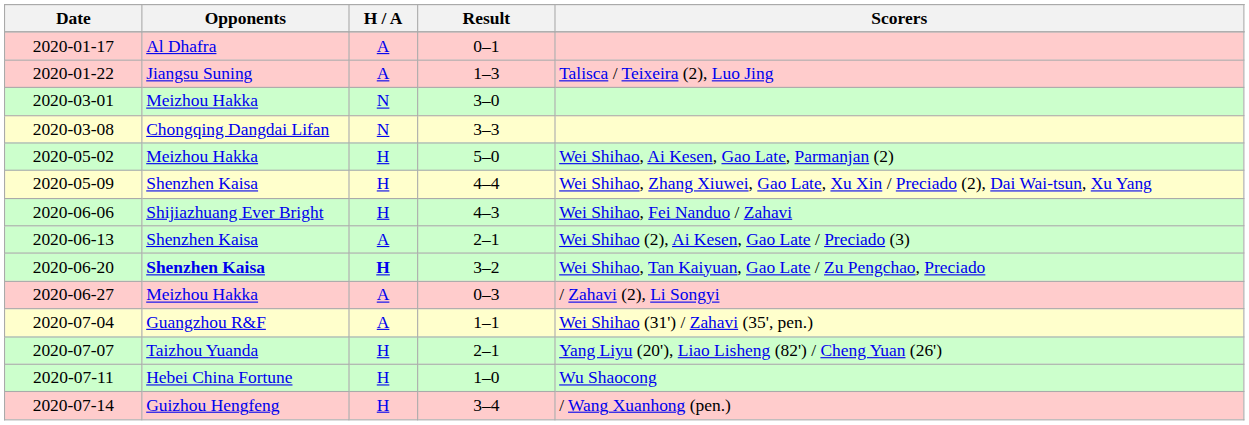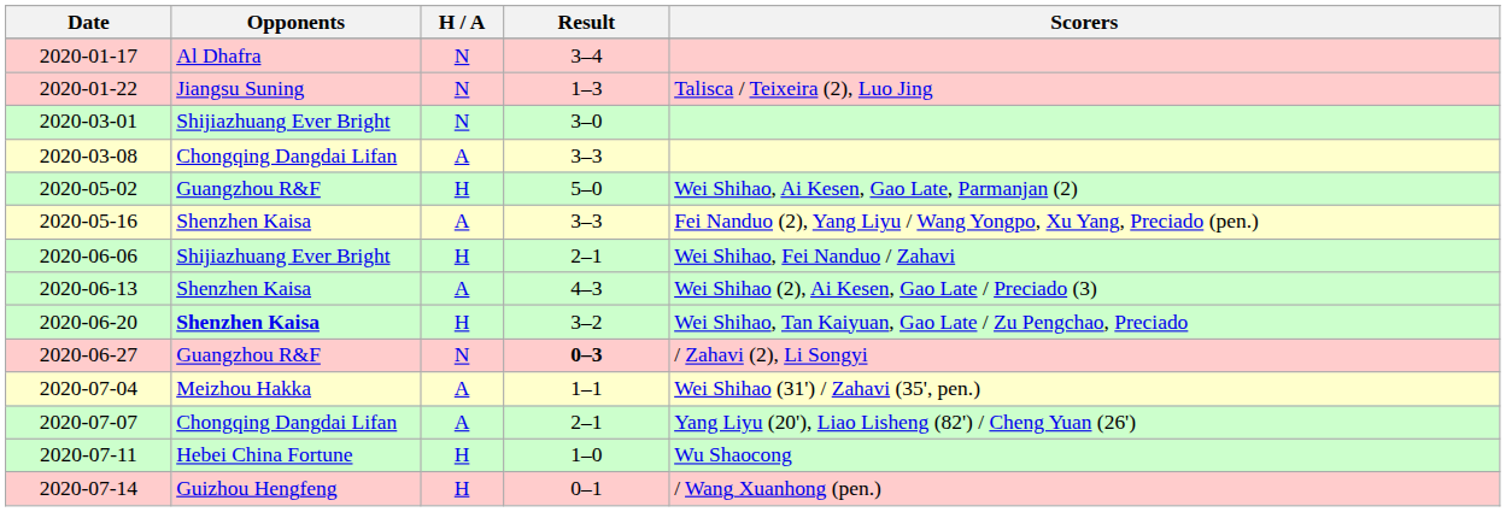 <table class="wikitable" style="width:90%; text-align:center">
 <tr style="background:#f0f6ff;">
 </tr>
 <tr>
 <th width=10%>Date</th>
 <th width=15%>Opponents</th>
 <th width=5%>H / A</th>
 <th width=10%>Result</th>
 <th width=50%>Scorers</th>
 </tr>
 <tr style="background:#f0f6ff;">
 </tr>
 <tr bgcolor="#ffcccc">
 <td>2020-01-17</td>
 <td align=left> <a href='#'>Al Dhafra</a></td>
-<td><a href='#'>A</a></td>
-<td>0–1</td>
+<td><a href='#'>N</a></td>
+<td>3–4</td>
 <td align=left></td>
 </tr>
 <tr bgcolor="#ffcccc">
 <td>2020-01-22</td>
 <td align=left> <a href='#'>Jiangsu Suning</a></td>
-<td><a href='#'>A</a></td>
+<td><a href='#'>N</a></td>
 <td>1–3</td>
 <td align=left><a href='#'>Talisca</a> / <a href='#'>Teixeira</a> (2), <a href='#'>Luo Jing</a></td>
 </tr>
 <tr bgcolor="#ccffcc">
 <td>2020-03-01</td>
-<td align=left> <a href='#'>Meizhou Hakka</a></td>
+<td align=left> <a href='#'>Shijiazhuang Ever Bright</a></td>
 <td><a href='#'>N</a></td>
 <td>3–0</td>
 <td align=left></td>
 </tr>
 <tr bgcolor="#ffffcc">
 <td>2020-03-08</td>
 <td align=left> <a href='#'>Chongqing Dangdai Lifan</a></td>
-<td><a href='#'>N</a></td>
+<td><a href='#'>A</a></td>
 <td>3–3</td>
 <td align=left></td>
 </tr>
 <tr bgcolor="#ccffcc">
 <td>2020-05-02</td>
-<td align=left> <a href='#'>Meizhou Hakka</a></td>
+<td align=left> <a href='#'>Guangzhou R&F</a></td>
 <td><a href='#'>H</a></td>
 <td>5–0</td>
 <td align=left><a href='#'>Wei Shihao</a>, <a href='#'>Ai Kesen</a>, <a href='#'>Gao Late</a>, <a href='#'>Parmanjan</a> (2)</td>
 </tr>
 <tr bgcolor="#ffffcc">
-<td>2020-05-09</td>
+<td>2020-05-16</td>
 <td align=left> <a href='#'>Shenzhen Kaisa</a></td>
-<td><a href='#'>H</a></td>
-<td>4–4</td>
-<td align=left><a href='#'>Wei Shihao</a>, <a href='#'>Zhang Xiuwei</a>, <a href='#'>Gao Late</a>, <a href='#'>Xu Xin</a> / <a href='#'>Preciado</a> (2), <a href='#'>Dai Wai-tsun</a>, <a href='#'>Xu Yang</a></td>
+<td><a href='#'>A</a></td>
+<td>3–3</td>
+<td align=left><a href='#'>Fei Nanduo</a> (2), <a href='#'>Yang Liyu</a> / <a href='#'>Wang Yongpo</a>, <a href='#'>Xu Yang</a>, <a href='#'>Preciado</a> (pen.)</td>
 </tr>
 <tr bgcolor="#ccffcc">
 <td>2020-06-06</td>
 <td align=left> <a href='#'>Shijiazhuang Ever Bright</a></td>
 <td><a href='#'>H</a></td>
-<td>4–3</td>
+<td>2–1</td>
 <td align=left><a href='#'>Wei Shihao</a>, <a href='#'>Fei Nanduo</a> / <a href='#'>Zahavi</a></td>
 </tr>
 <tr bgcolor="#ccffcc">
 <td>2020-06-13</td>
 <td align=left> <a href='#'>Shenzhen Kaisa</a></td>
 <td><a href='#'>A</a></td>
-<td>2–1</td>
+<td>4–3</td>
 <td align=left><a href='#'>Wei Shihao</a> (2), <a href='#'>Ai Kesen</a>, <a href='#'>Gao Late</a> / <a href='#'>Preciado</a> (3)</td>
 </tr>
 <tr bgcolor="#ccffcc">
 <td>2020-06-20</td>
 <td align=left><strong> <a href='#'>Shenzhen Kaisa</a></strong></td>
-<td><strong><a href='#'>H</a></strong></td>
+<td><a href='#'>H</a></td>
 <td>3–2</td>
 <td align=left><a href='#'>Wei Shihao</a>, <a href='#'>Tan Kaiyuan</a>, <a href='#'>Gao Late</a> / <a href='#'>Zu Pengchao</a>, <a href='#'>Preciado</a></td>
 </tr>
 <tr bgcolor="#ffcccc">
 <td>2020-06-27</td>
-<td align=left> <a href='#'>Meizhou Hakka</a></td>
-<td><a href='#'>A</a></td>
-<td>0–3</td>
+<td align=left> <a href='#'>Guangzhou R&F</a></td>
+<td><a href='#'>N</a></td>
+<td><strong>0–3</strong></td>
 <td align=left>/ <a href='#'>Zahavi</a> (2), <a href='#'>Li Songyi</a></td>
 </tr>
 <tr bgcolor="#ffffcc">
 <td>2020-07-04</td>
-<td align=left> <a href='#'>Guangzhou R&F</a></td>
+<td align=left> <a href='#'>Meizhou Hakka</a></td>
 <td><a href='#'>A</a></td>
 <td>1–1</td>
 <td align=left><a href='#'>Wei Shihao</a> (31') / <a href='#'>Zahavi</a> (35', pen.)</td>
 </tr>
 <tr bgcolor="#ccffcc">
 <td>2020-07-07</td>
-<td align=left> <a href='#'>Taizhou Yuanda</a></td>
-<td><a href='#'>H</a></td>
+<td align=left> <a href='#'>Chongqing Dangdai Lifan</a></td>
+<td><a href='#'>A</a></td>
 <td>2–1</td>
 <td align=left><a href='#'>Yang Liyu</a> (20'), <a href='#'>Liao Lisheng</a> (82') / <a href='#'>Cheng Yuan</a> (26')</td>
 </tr>
 <tr bgcolor="#ccffcc">
 <td>2020-07-11</td>
 <td align=left> <a href='#'>Hebei China Fortune</a></td>
 <td><a href='#'>H</a></td>
 <td>1–0</td>
 <td align=left><a href='#'>Wu Shaocong</a></td>
 </tr>
 <tr bgcolor="#ffcccc">
 <td>2020-07-14</td>
 <td align=left> <a href='#'>Guizhou Hengfeng</a></td>
 <td><a href='#'>H</a></td>
-<td>3–4</td>
+<td>0–1</td>
 <td align=left>/ <a href='#'>Wang Xuanhong</a> (pen.)</td>
 </tr>
 </table>
